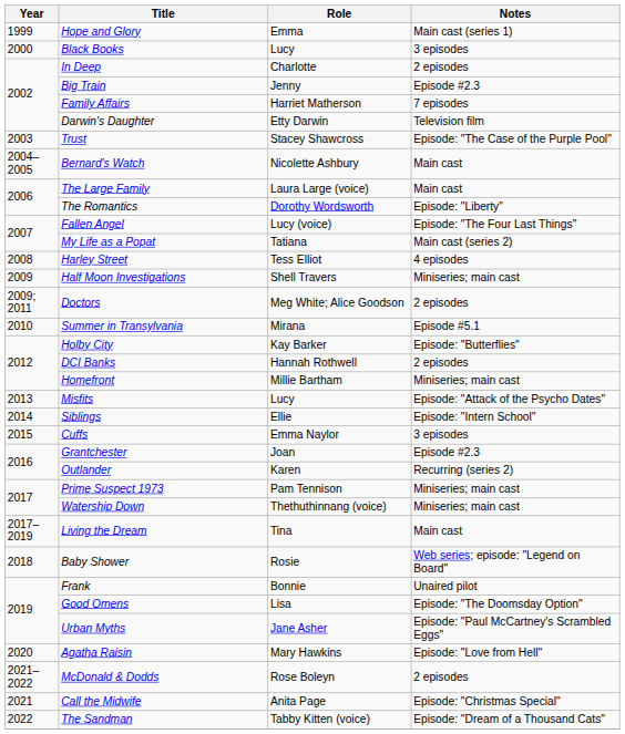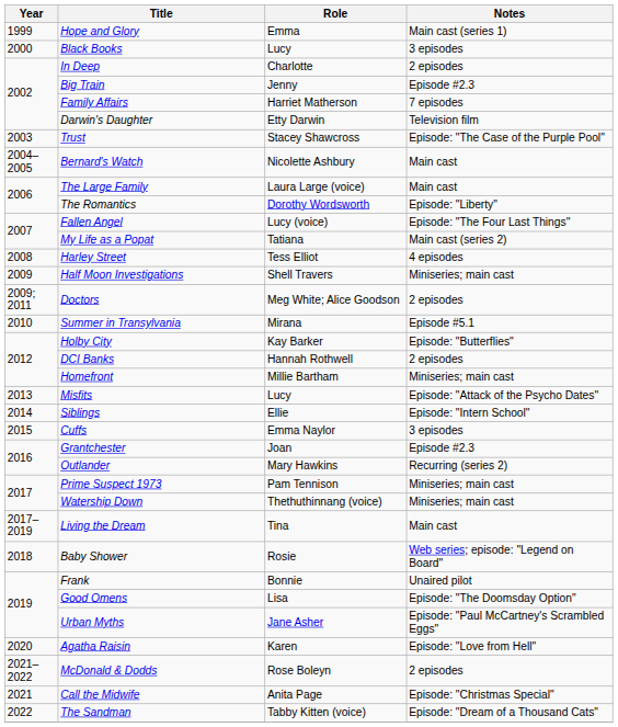 <table class="wikitable">
 <tr>
 <th scope="col" width="70">Year</th>
 <th scope="col" width="300">Title</th>
 <th scope="col" width="200">Role</th>
 <th scope="col" width="300">Notes</th>
 </tr>
 <tr>
 <td>1999</td>
 <td><em><a href='#'>Hope and Glory</a></em></td>
 <td>Emma</td>
 <td>Main cast (series 1)</td>
 </tr>
 <tr>
 <td>2000</td>
 <td><em><a href='#'>Black Books</a></em></td>
 <td>Lucy</td>
 <td>3 episodes</td>
 </tr>
 <tr>
 <td rowspan="4">2002</td>
 <td><em><a href='#'>In Deep</a></em></td>
 <td>Charlotte</td>
 <td>2 episodes</td>
 </tr>
 <tr>
 <td><em><a href='#'>Big Train</a></em></td>
 <td>Jenny</td>
 <td>Episode #2.3</td>
 </tr>
 <tr>
 <td><em><a href='#'>Family Affairs</a></em></td>
 <td>Harriet Matherson</td>
 <td>7 episodes</td>
 </tr>
 <tr>
 <td><em>Darwin's Daughter</em></td>
 <td>Etty Darwin</td>
 <td>Television film</td>
 </tr>
 <tr>
 <td>2003</td>
 <td><em><a href='#'>Trust</a></em></td>
 <td>Stacey Shawcross</td>
 <td>Episode: "The Case of the Purple Pool"</td>
 </tr>
 <tr>
 <td>2004–2005</td>
 <td><em><a href='#'>Bernard's Watch</a></em></td>
 <td>Nicolette Ashbury</td>
 <td>Main cast</td>
 </tr>
 <tr>
 <td rowspan="2">2006</td>
 <td><em><a href='#'>The Large Family</a></em></td>
 <td>Laura Large (voice)</td>
 <td>Main cast</td>
 </tr>
 <tr>
 <td><em>The Romantics</em></td>
 <td><a href='#'>Dorothy Wordsworth</a></td>
 <td>Episode: "Liberty"</td>
 </tr>
 <tr>
 <td rowspan="2">2007</td>
 <td><em><a href='#'>Fallen Angel</a></em></td>
 <td>Lucy (voice)</td>
 <td>Episode: "The Four Last Things"</td>
 </tr>
 <tr>
 <td><em><a href='#'>My Life as a Popat</a></em></td>
 <td>Tatiana</td>
 <td>Main cast (series 2)</td>
 </tr>
 <tr>
 <td>2008</td>
 <td><em><a href='#'>Harley Street</a></em></td>
 <td>Tess Elliot</td>
 <td>4 episodes</td>
 </tr>
 <tr>
 <td>2009</td>
 <td><em><a href='#'>Half Moon Investigations</a></em></td>
 <td>Shell Travers</td>
 <td>Miniseries; main cast</td>
 </tr>
 <tr>
 <td>2009; 2011</td>
 <td><em><a href='#'>Doctors</a></em></td>
 <td>Meg White; Alice Goodson</td>
 <td>2 episodes</td>
 </tr>
 <tr>
 <td>2010</td>
 <td><em><a href='#'>Summer in Transylvania</a></em></td>
 <td>Mirana</td>
 <td>Episode #5.1</td>
 </tr>
 <tr>
 <td rowspan="3">2012</td>
 <td><em><a href='#'>Holby City</a></em></td>
 <td>Kay Barker</td>
 <td>Episode: "Butterflies"</td>
 </tr>
 <tr>
 <td><em><a href='#'>DCI Banks</a></em></td>
 <td>Hannah Rothwell</td>
 <td>2 episodes</td>
 </tr>
 <tr>
 <td><em><a href='#'>Homefront</a></em></td>
 <td>Millie Bartham</td>
 <td>Miniseries; main cast</td>
 </tr>
 <tr>
 <td>2013</td>
 <td><em><a href='#'>Misfits</a></em></td>
 <td>Lucy</td>
 <td>Episode: "Attack of the Psycho Dates"</td>
 </tr>
 <tr>
 <td>2014</td>
 <td><em><a href='#'>Siblings</a></em></td>
 <td>Ellie</td>
 <td>Episode: "Intern School"</td>
 </tr>
 <tr>
 <td>2015</td>
 <td><em><a href='#'>Cuffs</a></em></td>
 <td>Emma Naylor</td>
 <td>3 episodes</td>
 </tr>
 <tr>
 <td rowspan="2">2016</td>
 <td><em><a href='#'>Grantchester</a></em></td>
 <td>Joan</td>
 <td>Episode #2.3</td>
 </tr>
 <tr>
 <td><em><a href='#'>Outlander</a></em></td>
-<td>Karen</td>
+<td>Mary Hawkins</td>
 <td>Recurring (series 2)</td>
 </tr>
 <tr>
 <td rowspan="2">2017</td>
 <td><em><a href='#'>Prime Suspect 1973</a></em></td>
 <td>Pam Tennison</td>
 <td>Miniseries; main cast</td>
 </tr>
 <tr>
 <td><em><a href='#'>Watership Down</a></em></td>
 <td>Thethuthinnang (voice)</td>
 <td>Miniseries; main cast</td>
 </tr>
 <tr>
 <td>2017–2019</td>
 <td><em><a href='#'>Living the Dream</a></em></td>
 <td>Tina</td>
 <td>Main cast</td>
 </tr>
 <tr>
 <td>2018</td>
 <td><em>Baby Shower</em></td>
 <td>Rosie</td>
 <td><a href='#'>Web series</a>; episode: "Legend on Board"</td>
 </tr>
 <tr>
 <td rowspan="3">2019</td>
 <td><em>Frank</em></td>
 <td>Bonnie</td>
 <td>Unaired pilot</td>
 </tr>
 <tr>
 <td><em><a href='#'>Good Omens</a></em></td>
 <td>Lisa</td>
 <td>Episode: "The Doomsday Option"</td>
 </tr>
 <tr>
 <td><em><a href='#'>Urban Myths</a></em></td>
 <td><a href='#'>Jane Asher</a></td>
 <td>Episode: "Paul McCartney's Scrambled Eggs"</td>
 </tr>
 <tr>
 <td>2020</td>
 <td><em><a href='#'>Agatha Raisin</a></em></td>
-<td>Mary Hawkins</td>
+<td>Karen</td>
 <td>Episode: "Love from Hell"</td>
 </tr>
 <tr>
 <td>2021–2022</td>
 <td><em><a href='#'>McDonald & Dodds</a></em></td>
 <td>Rose Boleyn</td>
 <td>2 episodes</td>
 </tr>
 <tr>
 <td>2021</td>
 <td><em><a href='#'>Call the Midwife</a></em></td>
 <td>Anita Page</td>
 <td>Episode: "Christmas Special"</td>
 </tr>
 <tr>
 <td>2022</td>
 <td><em><a href='#'>The Sandman</a></em></td>
 <td>Tabby Kitten (voice)</td>
 <td>Episode: "Dream of a Thousand Cats"</td>
 </tr>
 <tr>
 </tr>
 </table>
